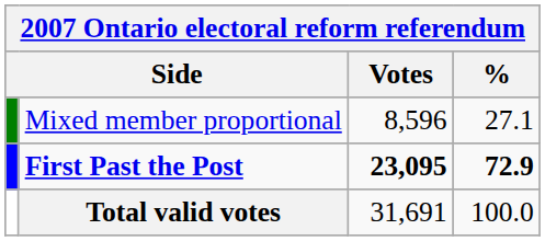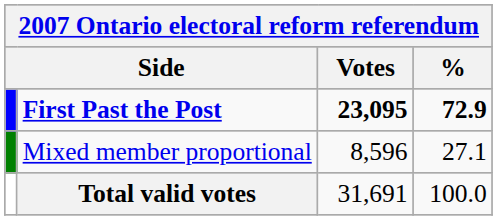 <table class="wikitable" style="font-size: 95%; clear:both">
 <tr style="background-color:#E9E9E9">
 <th colspan=4><a href='#'>2007 Ontario electoral reform referendum</a></th>
 </tr>
 <tr style="background-color:#E9E9E9">
 <th colspan=2 style="width: 130px">Side</th>
 <th style="width: 50px">Votes</th>
 <th style="width: 40px">%</th>
 </tr>
 <tr>
+<td bgcolor="blue"></td>
+<td><a href='#'><strong>First Past the Post</strong></a></td>
+<td align=right><strong>23,095</strong></td>
+<td align=right><strong>72.9</strong></td>
+</tr>
+<tr>
 <td bgcolor="green"></td>
 <td><a href='#'>Mixed member proportional</a></td>
 <td align=right>8,596</td>
 <td align=right>27.1</td>
-</tr>
-<tr>
-<td bgcolor="blue"></td>
-<td><a href='#'><strong>First Past the Post</strong></a></td>
-<td align=right><strong>23,095</strong></td>
-<td align=right><strong>72.9</strong></td>
 </tr>
 <tr>
 <td bgcolor="white"></td>
 <th>Total valid votes</th>
 <td align=right>31,691</td>
 <td align=right>100.0</td>
 </tr>
 </table>
